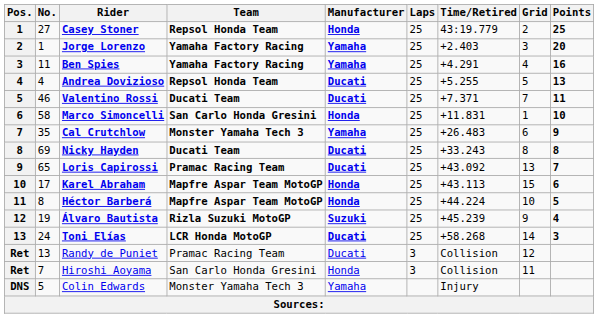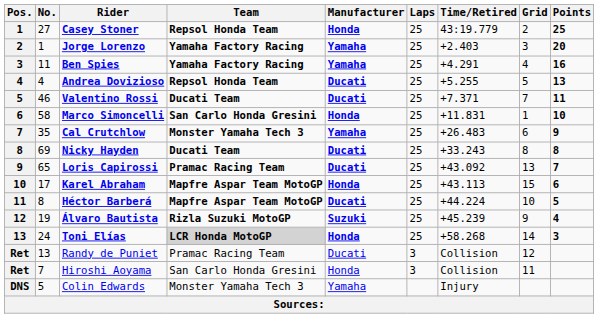 <table class="wikitable" style="font-size: 95%;">
 <tr>
 <th>Pos.</th>
 <th>No.</th>
 <th>Rider</th>
 <th>Team</th>
 <th>Manufacturer</th>
 <th>Laps</th>
 <th>Time/Retired</th>
 <th>Grid</th>
 <th>Points</th>
 </tr>
 <tr>
 <th>1</th>
 <td>27</td>
 <td> <strong><a href='#'>Casey Stoner</a></strong></td>
 <td><strong>Repsol Honda Team</strong></td>
 <td><strong><a href='#'>Honda</a></strong></td>
 <td>25</td>
 <td>43:19.779</td>
 <td>2</td>
 <td><strong>25</strong></td>
 </tr>
 <tr>
 <th>2</th>
 <td>1</td>
 <td> <strong><a href='#'>Jorge Lorenzo</a></strong></td>
 <td><strong>Yamaha Factory Racing</strong></td>
 <td><strong><a href='#'>Yamaha</a></strong></td>
 <td>25</td>
 <td>+2.403</td>
 <td>3</td>
 <td><strong>20</strong></td>
 </tr>
 <tr>
 <th>3</th>
 <td>11</td>
 <td> <strong><a href='#'>Ben Spies</a></strong></td>
 <td><strong>Yamaha Factory Racing</strong></td>
 <td><strong><a href='#'>Yamaha</a></strong></td>
 <td>25</td>
 <td>+4.291</td>
 <td>4</td>
 <td><strong>16</strong></td>
 </tr>
 <tr>
 <th>4</th>
 <td>4</td>
 <td> <strong><a href='#'>Andrea Dovizioso</a></strong></td>
 <td><strong>Repsol Honda Team</strong></td>
 <td><strong><a href='#'>Ducati</a></strong></td>
 <td>25</td>
 <td>+5.255</td>
 <td>5</td>
 <td><strong>13</strong></td>
 </tr>
 <tr>
 <th>5</th>
 <td>46</td>
 <td> <strong><a href='#'>Valentino Rossi</a></strong></td>
 <td><strong>Ducati Team</strong></td>
 <td><strong><a href='#'>Ducati</a></strong></td>
 <td>25</td>
 <td>+7.371</td>
 <td>7</td>
 <td><strong>11</strong></td>
 </tr>
 <tr>
 <th>6</th>
 <td>58</td>
 <td> <strong><a href='#'>Marco Simoncelli</a></strong></td>
 <td><strong>San Carlo Honda Gresini</strong></td>
 <td><strong><a href='#'>Honda</a></strong></td>
 <td>25</td>
 <td>+11.831</td>
 <td>1</td>
 <td><strong>10</strong></td>
 </tr>
 <tr>
 <th>7</th>
 <td>35</td>
 <td> <strong><a href='#'>Cal Crutchlow</a></strong></td>
 <td><strong>Monster Yamaha Tech 3</strong></td>
 <td><strong><a href='#'>Yamaha</a></strong></td>
 <td>25</td>
 <td>+26.483</td>
 <td>6</td>
 <td><strong>9</strong></td>
 </tr>
 <tr>
 <th>8</th>
 <td>69</td>
 <td> <strong><a href='#'>Nicky Hayden</a></strong></td>
 <td><strong>Ducati Team</strong></td>
 <td><strong><a href='#'>Ducati</a></strong></td>
 <td>25</td>
 <td>+33.243</td>
 <td>8</td>
 <td><strong>8</strong></td>
 </tr>
 <tr>
 <th>9</th>
 <td>65</td>
 <td> <strong><a href='#'>Loris Capirossi</a></strong></td>
 <td><strong>Pramac Racing Team</strong></td>
 <td><strong><a href='#'>Ducati</a></strong></td>
 <td>25</td>
 <td>+43.092</td>
 <td>13</td>
 <td><strong>7</strong></td>
 </tr>
 <tr>
 <th>10</th>
 <td>17</td>
 <td> <strong><a href='#'>Karel Abraham</a></strong></td>
 <td><strong>Mapfre Aspar Team MotoGP</strong></td>
 <td><strong><a href='#'>Honda</a></strong></td>
 <td>25</td>
 <td>+43.113</td>
 <td>15</td>
 <td><strong>6</strong></td>
 </tr>
 <tr>
 <th>11</th>
 <td>8</td>
 <td> <strong><a href='#'>Héctor Barberá</a></strong></td>
 <td><strong>Mapfre Aspar Team MotoGP</strong></td>
-<td><strong><a href='#'>Honda</a></strong></td>
+<td><strong><a href='#'>Ducati</a></strong></td>
 <td>25</td>
 <td>+44.224</td>
 <td>10</td>
 <td><strong>5</strong></td>
 </tr>
 <tr>
 <th>12</th>
 <td>19</td>
 <td> <strong><a href='#'>Álvaro Bautista</a></strong></td>
 <td><strong>Rizla Suzuki MotoGP</strong></td>
 <td><strong><a href='#'>Suzuki</a></strong></td>
 <td>25</td>
 <td>+45.239</td>
 <td>9</td>
 <td><strong>4</strong></td>
 </tr>
 <tr>
 <th>13</th>
 <td>24</td>
 <td> <strong><a href='#'>Toni Elías</a></strong></td>
-<td><strong>LCR Honda MotoGP</strong></td>
-<td><strong><a href='#'>Ducati</a></strong></td>
+<td style="background: lightgrey;"><strong>LCR Honda MotoGP</strong></td>
+<td><strong><a href='#'>Honda</a></strong></td>
 <td>25</td>
 <td>+58.268</td>
 <td>14</td>
 <td><strong>3</strong></td>
 </tr>
 <tr>
 <th>Ret</th>
 <td>13</td>
 <td> <a href='#'>Randy de Puniet</a></td>
 <td>Pramac Racing Team</td>
 <td><a href='#'>Ducati</a></td>
 <td>3</td>
 <td>Collision</td>
 <td>12</td>
 <td></td>
 </tr>
 <tr>
 <th>Ret</th>
 <td>7</td>
 <td> <a href='#'>Hiroshi Aoyama</a></td>
 <td>San Carlo Honda Gresini</td>
 <td><a href='#'>Honda</a></td>
 <td>3</td>
 <td>Collision</td>
 <td>11</td>
 <td></td>
 </tr>
 <tr>
 <th>DNS</th>
 <td>5</td>
 <td> <a href='#'>Colin Edwards</a></td>
 <td>Monster Yamaha Tech 3</td>
 <td><a href='#'>Yamaha</a></td>
 <td></td>
 <td>Injury</td>
 <td></td>
 <td></td>
 </tr>
 <tr>
 <th colspan=9>Sources: </th>
 </tr>
 </table>
